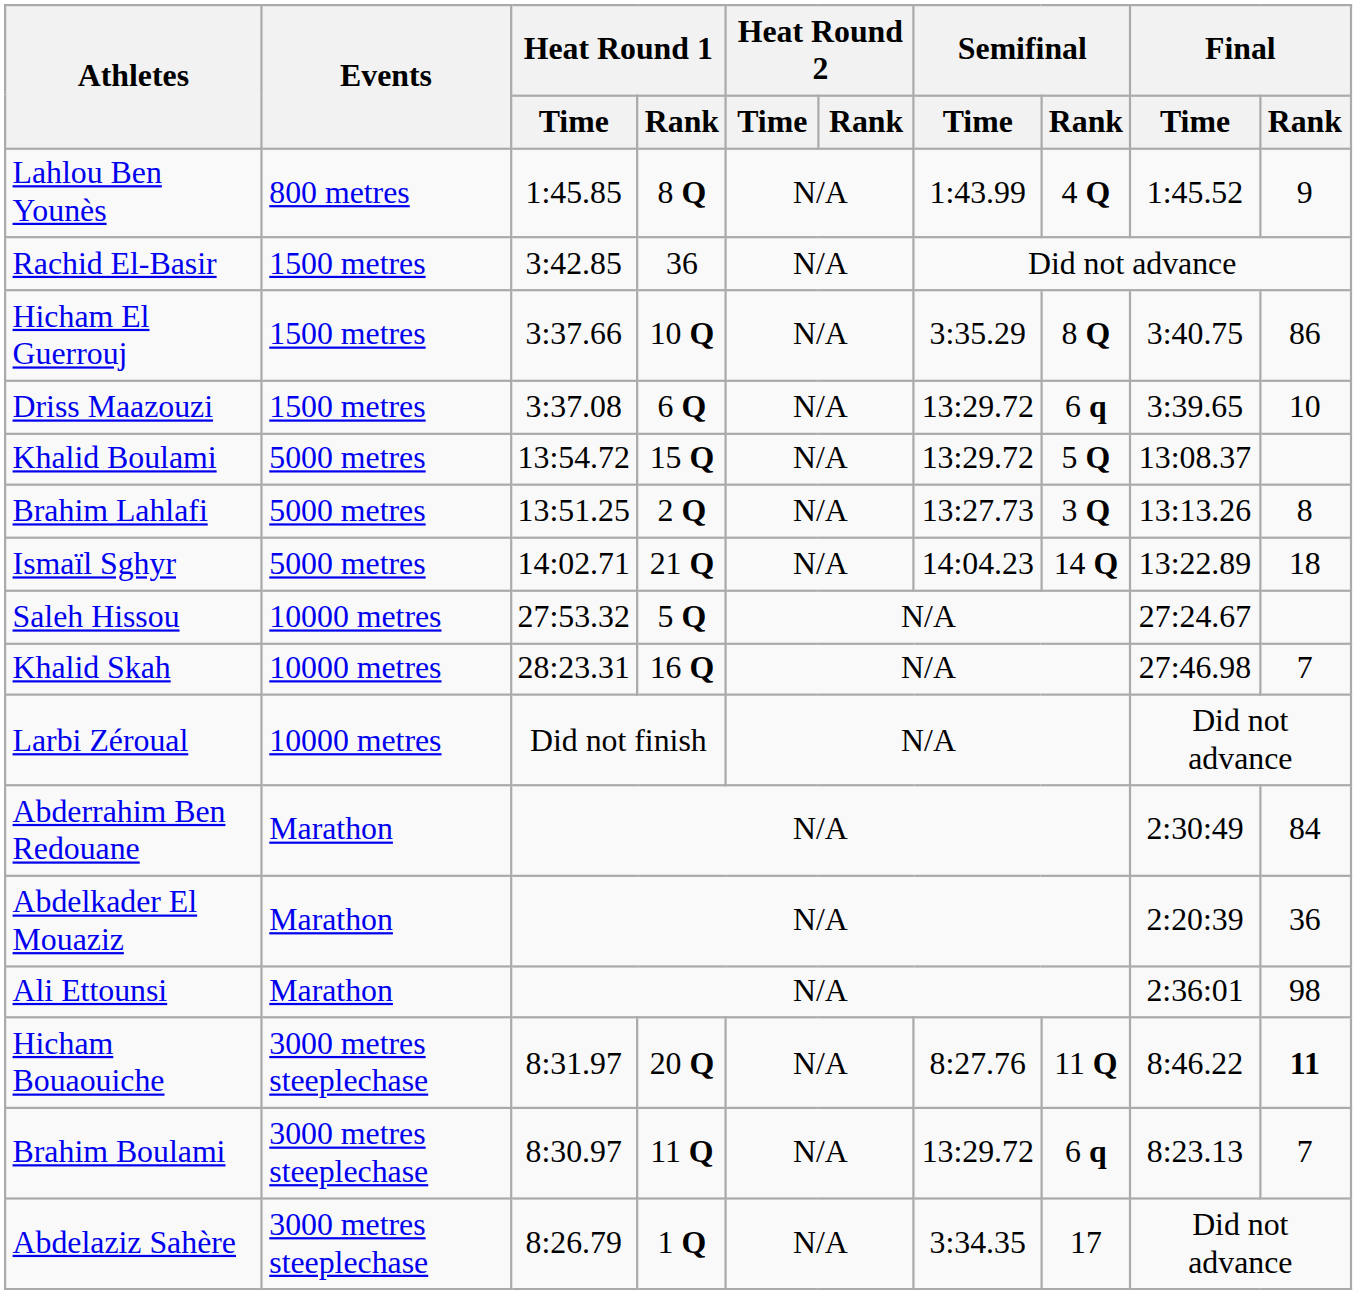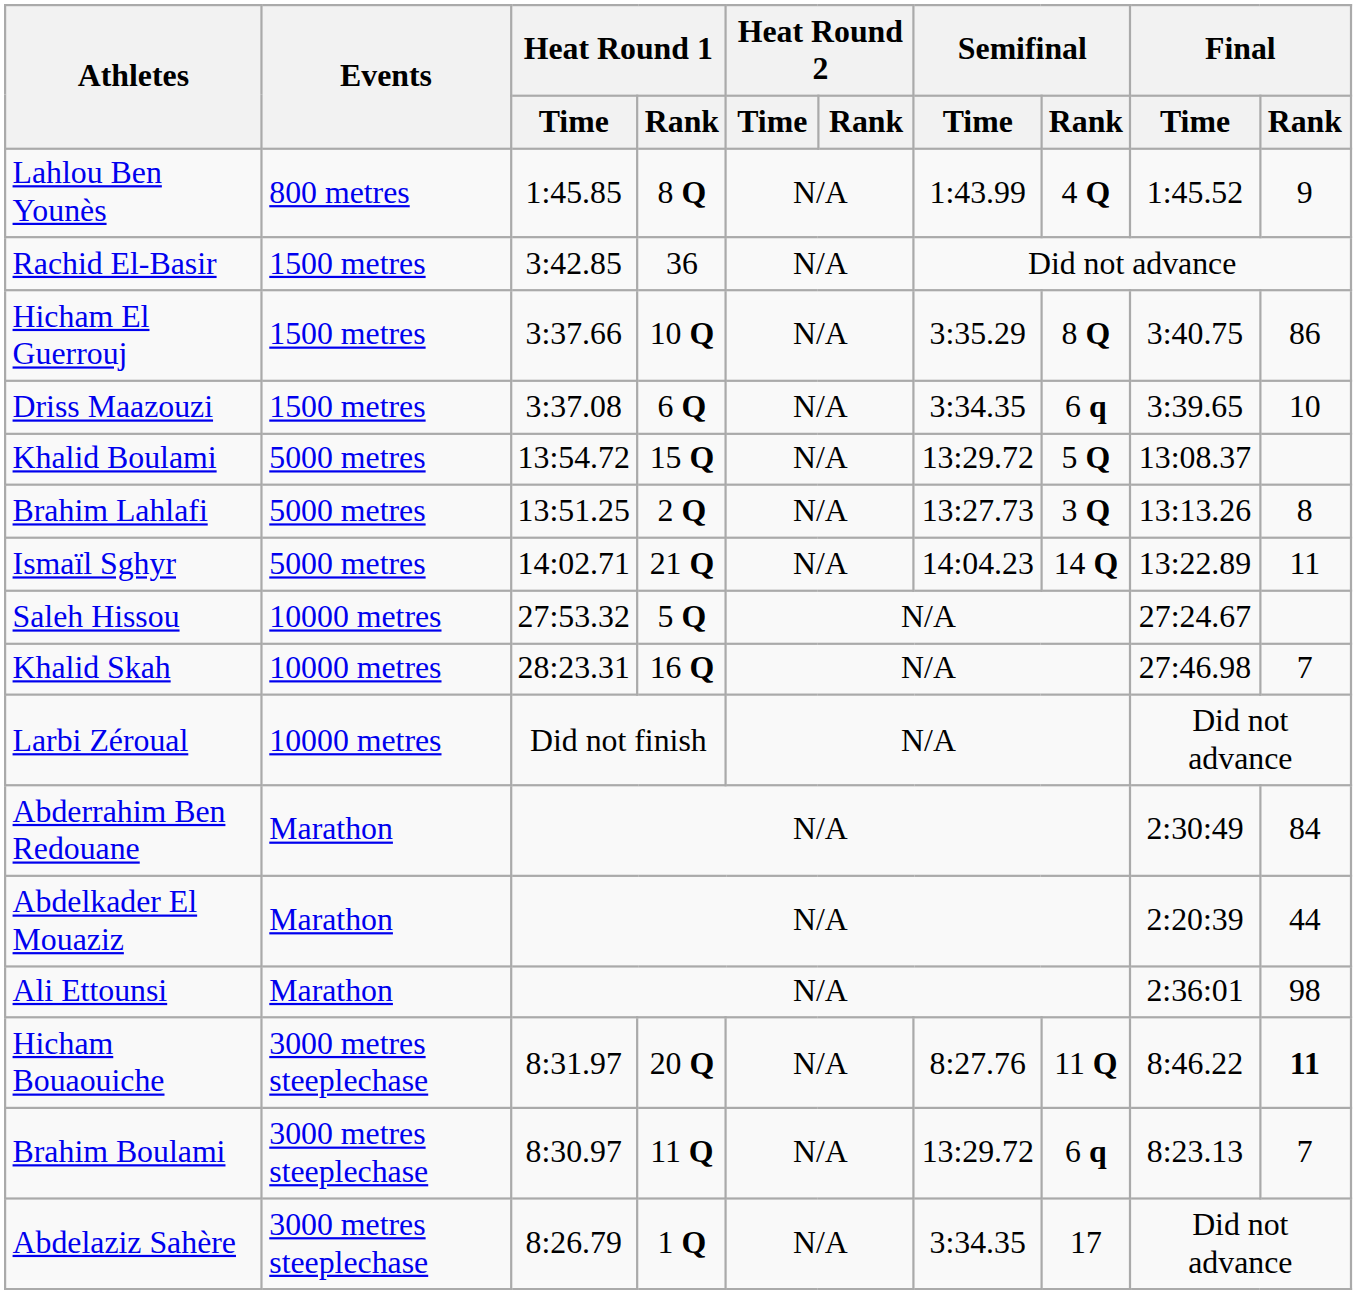 <table class=wikitable style=font-size:90%>
 <tr>
 <th rowspan=2>Athletes</th>
 <th rowspan=2>Events</th>
 <th colspan=2>Heat Round 1</th>
 <th colspan=2>Heat Round 2</th>
 <th colspan=2>Semifinal</th>
 <th colspan=2>Final</th>
 </tr>
 <tr>
 <th>Time</th>
 <th>Rank</th>
 <th>Time</th>
 <th>Rank</th>
 <th>Time</th>
 <th>Rank</th>
 <th>Time</th>
 <th>Rank</th>
 </tr>
 <tr>
 <td><a href='#'>Lahlou Ben Younès</a></td>
 <td><a href='#'>800 metres</a></td>
 <td align=center>1:45.85</td>
 <td align=center>8 <strong>Q</strong></td>
 <td align=center colspan=2>N/A</td>
 <td align=center>1:43.99</td>
 <td align=center>4 <strong>Q</strong></td>
 <td align=center>1:45.52</td>
 <td align=center>9</td>
 </tr>
 <tr>
 <td><a href='#'>Rachid El-Basir</a></td>
 <td><a href='#'>1500 metres</a></td>
 <td align=center>3:42.85</td>
 <td align=center>36</td>
 <td align=center colspan=2>N/A</td>
 <td align=center colspan=4>Did not advance</td>
 </tr>
 <tr>
 <td><a href='#'>Hicham El Guerrouj</a></td>
 <td><a href='#'>1500 metres</a></td>
 <td align=center>3:37.66</td>
 <td align=center>10 <strong>Q</strong></td>
 <td align=center colspan=2>N/A</td>
 <td align=center>3:35.29</td>
 <td align=center>8 <strong>Q</strong></td>
 <td align=center>3:40.75</td>
 <td align=center>86</td>
 </tr>
 <tr>
 <td><a href='#'>Driss Maazouzi</a></td>
 <td><a href='#'>1500 metres</a></td>
 <td align=center>3:37.08</td>
 <td align=center>6 <strong>Q</strong></td>
 <td align=center colspan=2>N/A</td>
-<td align=center>13:29.72</td>
+<td align=center>3:34.35</td>
 <td align=center>6 <strong>q</strong></td>
 <td align=center>3:39.65</td>
 <td align=center>10</td>
 </tr>
 <tr>
 <td><a href='#'>Khalid Boulami</a></td>
 <td><a href='#'>5000 metres</a></td>
 <td align=center>13:54.72</td>
 <td align=center>15 <strong>Q</strong></td>
 <td align=center colspan=2>N/A</td>
 <td align=center>13:29.72</td>
 <td align=center>5 <strong>Q</strong></td>
 <td align=center>13:08.37</td>
 <td align=center></td>
 </tr>
 <tr>
 <td><a href='#'>Brahim Lahlafi</a></td>
 <td><a href='#'>5000 metres</a></td>
 <td align=center>13:51.25</td>
 <td align=center>2 <strong>Q</strong></td>
 <td align=center colspan=2>N/A</td>
 <td align=center>13:27.73</td>
 <td align=center>3 <strong>Q</strong></td>
 <td align=center>13:13.26</td>
 <td align=center>8</td>
 </tr>
 <tr>
 <td><a href='#'>Ismaïl Sghyr</a></td>
 <td><a href='#'>5000 metres</a></td>
 <td align=center>14:02.71</td>
 <td align=center>21 <strong>Q</strong></td>
 <td align=center colspan=2>N/A</td>
 <td align=center>14:04.23</td>
 <td align=center>14 <strong>Q</strong></td>
 <td align=center>13:22.89</td>
-<td align=center>18</td>
+<td align=center>11</td>
 </tr>
 <tr>
 <td><a href='#'>Saleh Hissou</a></td>
 <td><a href='#'>10000 metres</a></td>
 <td align=center>27:53.32</td>
 <td align=center>5 <strong>Q</strong></td>
 <td align=center colspan=4>N/A</td>
 <td align=center>27:24.67</td>
 <td align=center></td>
 </tr>
 <tr>
 <td><a href='#'>Khalid Skah</a></td>
 <td><a href='#'>10000 metres</a></td>
 <td align=center>28:23.31</td>
 <td align=center>16 <strong>Q</strong></td>
 <td align=center colspan=4>N/A</td>
 <td align=center>27:46.98</td>
 <td align=center>7</td>
 </tr>
 <tr>
 <td><a href='#'>Larbi Zéroual</a></td>
 <td><a href='#'>10000 metres</a></td>
 <td align=center colspan=2>Did not finish</td>
 <td align=center colspan=4>N/A</td>
 <td align=center colspan=2>Did not advance</td>
 </tr>
 <tr>
 <td><a href='#'>Abderrahim Ben Redouane</a></td>
 <td><a href='#'>Marathon</a></td>
 <td align=center colspan=6>N/A</td>
 <td align=center>2:30:49</td>
 <td align=center>84</td>
 </tr>
 <tr>
 <td><a href='#'>Abdelkader El Mouaziz</a></td>
 <td><a href='#'>Marathon</a></td>
 <td align=center colspan=6>N/A</td>
 <td align=center>2:20:39</td>
-<td align=center>36</td>
+<td align=center>44</td>
 </tr>
 <tr>
 <td><a href='#'>Ali Ettounsi</a></td>
 <td><a href='#'>Marathon</a></td>
 <td align=center colspan=6>N/A</td>
 <td align=center>2:36:01</td>
 <td align=center>98</td>
 </tr>
 <tr>
 <td><a href='#'>Hicham Bouaouiche</a></td>
 <td><a href='#'>3000 metres steeplechase</a></td>
 <td align=center>8:31.97</td>
 <td align=center>20 <strong>Q</strong></td>
 <td align=center colspan=2>N/A</td>
 <td align=center>8:27.76</td>
 <td align=center>11 <strong>Q</strong></td>
 <td align=center>8:46.22</td>
 <td align=center><strong>11</strong></td>
 </tr>
 <tr>
 <td><a href='#'>Brahim Boulami</a></td>
 <td><a href='#'>3000 metres steeplechase</a></td>
 <td align=center>8:30.97</td>
 <td align=center>11 <strong>Q</strong></td>
 <td align=center colspan=2>N/A</td>
 <td align=center>13:29.72</td>
 <td align=center>6 <strong>q</strong></td>
 <td align=center>8:23.13</td>
 <td align=center>7</td>
 </tr>
 <tr>
 <td><a href='#'>Abdelaziz Sahère</a></td>
 <td><a href='#'>3000 metres steeplechase</a></td>
 <td align=center>8:26.79</td>
 <td align=center>1 <strong>Q</strong></td>
 <td align=center colspan=2>N/A</td>
 <td align=center>3:34.35</td>
 <td align=center>17</td>
 <td align=center colspan=2>Did not advance</td>
 </tr>
 </table>
